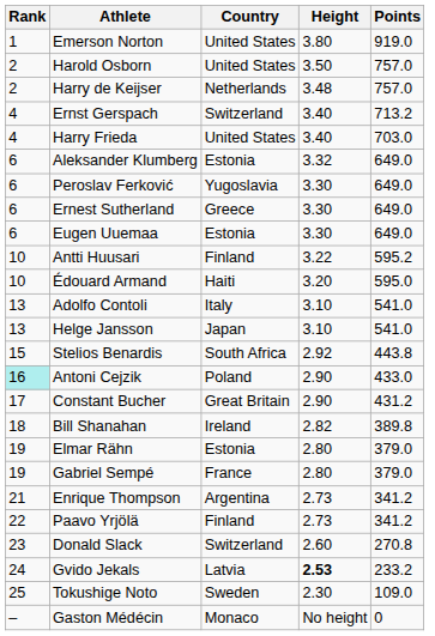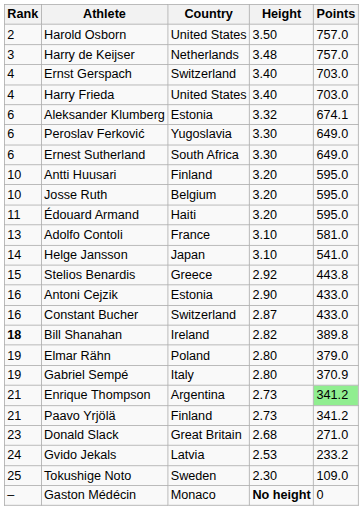 <table class="wikitable">
 <tr>
 <th>Rank</th>
 <th>Athlete</th>
 <th>Country</th>
 <th>Height</th>
 <th>Points</th>
 </tr>
 <tr>
-<td>1</td>
-<td>Emerson Norton</td>
-<td>United States</td>
-<td>3.80</td>
-<td>919.0</td>
-</tr>
-<tr>
 <td>2</td>
 <td>Harold Osborn</td>
 <td>United States</td>
 <td>3.50</td>
 <td>757.0</td>
 </tr>
 <tr>
-<td>2</td>
+<td>3</td>
 <td>Harry de Keijser</td>
 <td>Netherlands</td>
 <td>3.48</td>
 <td>757.0</td>
 </tr>
 <tr>
 <td>4</td>
 <td>Ernst Gerspach</td>
 <td>Switzerland</td>
 <td>3.40</td>
-<td>713.2</td>
+<td>703.0</td>
 </tr>
 <tr>
 <td>4</td>
 <td>Harry Frieda</td>
 <td>United States</td>
 <td>3.40</td>
 <td>703.0</td>
 </tr>
 <tr>
 <td>6</td>
 <td>Aleksander Klumberg</td>
 <td>Estonia</td>
 <td>3.32</td>
-<td>649.0</td>
+<td>674.1</td>
 </tr>
 <tr>
 <td>6</td>
 <td>Peroslav Ferković</td>
 <td>Yugoslavia</td>
 <td>3.30</td>
 <td>649.0</td>
 </tr>
 <tr>
 <td>6</td>
 <td>Ernest Sutherland</td>
-<td>Greece</td>
-<td>3.30</td>
-<td>649.0</td>
-</tr>
-<tr>
-<td>6</td>
-<td>Eugen Uuemaa</td>
-<td>Estonia</td>
+<td>South Africa</td>
 <td>3.30</td>
 <td>649.0</td>
 </tr>
 <tr>
 <td>10</td>
 <td>Antti Huusari</td>
 <td>Finland</td>
-<td>3.22</td>
-<td>595.2</td>
+<td>3.20</td>
+<td>595.0</td>
 </tr>
 <tr>
 <td>10</td>
+<td>Josse Ruth</td>
+<td>Belgium</td>
+<td>3.20</td>
+<td>595.0</td>
+</tr>
+<tr>
+<td>11</td>
 <td>Édouard Armand</td>
 <td>Haiti</td>
 <td>3.20</td>
 <td>595.0</td>
 </tr>
 <tr>
 <td>13</td>
 <td>Adolfo Contoli</td>
-<td>Italy</td>
+<td>France</td>
 <td>3.10</td>
-<td>541.0</td>
+<td>581.0</td>
 </tr>
 <tr>
-<td>13</td>
+<td>14</td>
 <td>Helge Jansson</td>
 <td>Japan</td>
 <td>3.10</td>
 <td>541.0</td>
 </tr>
 <tr>
 <td>15</td>
 <td>Stelios Benardis</td>
-<td>South Africa</td>
+<td>Greece</td>
 <td>2.92</td>
 <td>443.8</td>
 </tr>
 <tr>
-<td style="background: paleturquoise;">16</td>
+<td>16</td>
 <td>Antoni Cejzik</td>
-<td>Poland</td>
+<td>Estonia</td>
 <td>2.90</td>
 <td>433.0</td>
 </tr>
 <tr>
-<td>17</td>
+<td>16</td>
 <td>Constant Bucher</td>
-<td>Great Britain</td>
-<td>2.90</td>
-<td>431.2</td>
+<td>Switzerland</td>
+<td>2.87</td>
+<td>433.0</td>
 </tr>
 <tr>
-<td>18</td>
+<td><strong>18</strong></td>
 <td>Bill Shanahan</td>
 <td>Ireland</td>
 <td>2.82</td>
 <td>389.8</td>
 </tr>
 <tr>
 <td>19</td>
 <td>Elmar Rähn</td>
-<td>Estonia</td>
+<td>Poland</td>
 <td>2.80</td>
 <td>379.0</td>
 </tr>
 <tr>
 <td>19</td>
 <td>Gabriel Sempé</td>
-<td>France</td>
+<td>Italy</td>
 <td>2.80</td>
-<td>379.0</td>
+<td>370.9</td>
 </tr>
 <tr>
 <td>21</td>
 <td>Enrique Thompson</td>
 <td>Argentina</td>
 <td>2.73</td>
-<td>341.2</td>
+<td style="background: lightgreen;">341.2</td>
 </tr>
 <tr>
-<td>22</td>
+<td>21</td>
 <td>Paavo Yrjölä</td>
 <td>Finland</td>
 <td>2.73</td>
 <td>341.2</td>
 </tr>
 <tr>
 <td>23</td>
 <td>Donald Slack</td>
-<td>Switzerland</td>
-<td>2.60</td>
-<td>270.8</td>
+<td>Great Britain</td>
+<td>2.68</td>
+<td>271.0</td>
 </tr>
 <tr>
 <td>24</td>
 <td>Gvido Jekals</td>
 <td>Latvia</td>
-<td><strong>2.53</strong></td>
+<td>2.53</td>
 <td>233.2</td>
 </tr>
 <tr>
 <td>25</td>
 <td>Tokushige Noto</td>
 <td>Sweden</td>
 <td>2.30</td>
 <td>109.0</td>
 </tr>
 <tr>
 <td>–</td>
 <td>Gaston Médécin</td>
 <td>Monaco</td>
-<td>No height</td>
+<td><strong>No height</strong></td>
 <td>0</td>
 </tr>
 </table>
